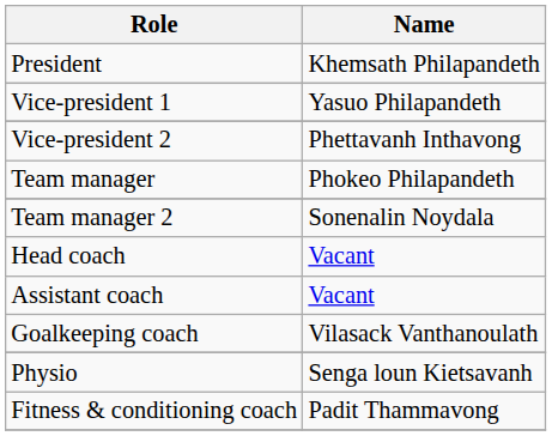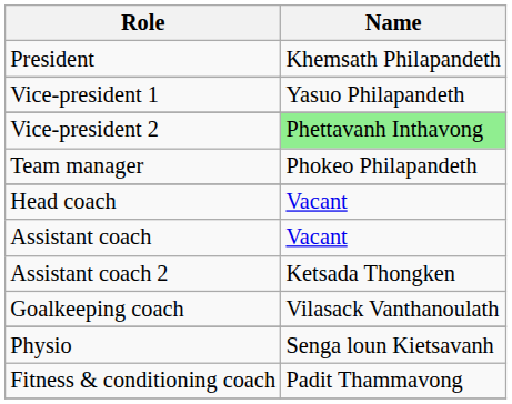 <table class="wikitable">
 <tr>
 <th>Role</th>
 <th>Name</th>
 </tr>
 <tr>
 <td>President</td>
 <td> Khemsath Philapandeth</td>
 </tr>
 <tr>
 </tr>
 <tr>
 <td>Vice-president 1</td>
 <td> Yasuo Philapandeth</td>
 </tr>
 <tr>
 </tr>
 <tr>
 <td>Vice-president 2</td>
-<td> Phettavanh Inthavong</td>
+<td style="background: lightgreen;"> Phettavanh Inthavong</td>
 </tr>
 <tr>
 <td>Team manager</td>
 <td> Phokeo Philapandeth</td>
 </tr>
 <tr>
 </tr>
 <tr>
-<td>Team manager 2</td>
-<td> Sonenalin Noydala</td>
-</tr>
-<tr>
 <td>Head coach</td>
 <td><a href='#'>Vacant</a></td>
 </tr>
 <tr>
 <td>Assistant coach</td>
 <td><a href='#'>Vacant</a></td>
+</tr>
+<tr>
+<td>Assistant coach 2</td>
+<td> Ketsada Thongken</td>
 </tr>
 <tr>
 <td>Goalkeeping coach</td>
 <td> Vilasack Vanthanoulath</td>
 </tr>
 <tr>
 </tr>
 <tr>
 <td>Physio</td>
 <td> Senga loun Kietsavanh</td>
 </tr>
 <tr>
 <td>Fitness & conditioning coach</td>
 <td> Padit Thammavong</td>
 </tr>
 <tr>
 </tr>
 </table>
